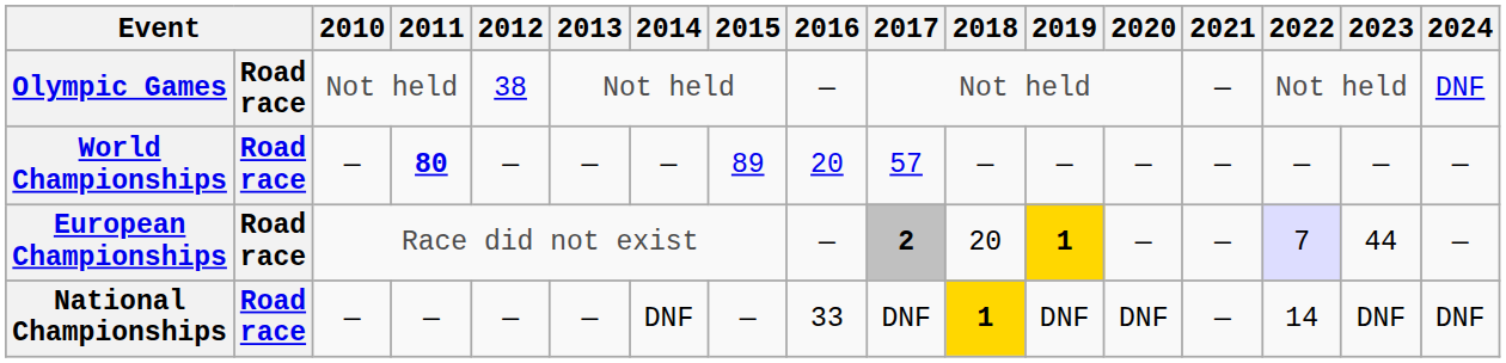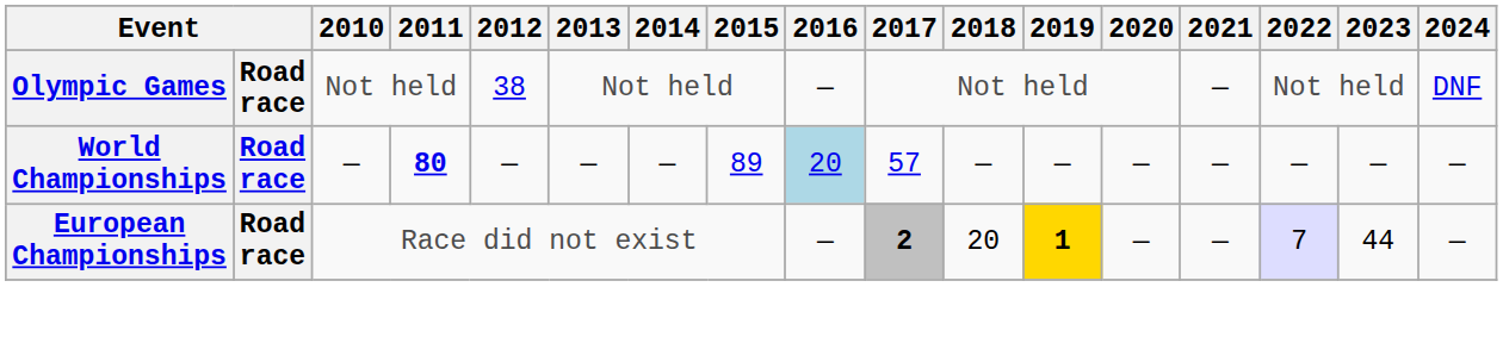 <table class="wikitable plainrowheaders">
 <tr>
 <th scope="col" colspan=2>Event</th>
 <th scope="col">2010</th>
 <th scope="col">2011</th>
 <th scope="col">2012</th>
 <th scope="col">2013</th>
 <th scope="col">2014</th>
 <th scope="col">2015</th>
 <th scope="col">2016</th>
 <th scope="col">2017</th>
 <th scope="col">2018</th>
 <th scope="col">2019</th>
 <th scope="col">2020</th>
 <th scope="col">2021</th>
 <th scope="col">2022</th>
 <th scope="col">2023</th>
 <th scope="col">2024</th>
 </tr>
 <tr style="text-align:center;">
 <th scope="row"> <a href='#'>Olympic Games</a></th>
 <th scope="row">Road race</th>
 <td style="color:#4d4d4d;" colspan=2>Not held</td>
 <td><a href='#'>38</a></td>
 <td style="color:#4d4d4d;" colspan=3>Not held</td>
 <td>—</td>
 <td style="color:#4d4d4d;" colspan=4>Not held</td>
 <td>—</td>
 <td style="color:#4d4d4d;" colspan=2>Not held</td>
 <td><a href='#'>DNF</a></td>
 </tr>
 <tr style="text-align:center;">
 <th scope="row"> <a href='#'>World Championships</a></th>
 <th scope="row"><a href='#'>Road race</a></th>
 <td>—</td>
 <td><strong><a href='#'>80</a></strong></td>
 <td>—</td>
 <td>—</td>
 <td>—</td>
 <td><a href='#'>89</a></td>
-<td><a href='#'>20</a></td>
+<td style="background: lightblue;"><a href='#'>20</a></td>
 <td><a href='#'>57</a></td>
 <td>—</td>
 <td>—</td>
 <td>—</td>
 <td>—</td>
 <td>—</td>
 <td>—</td>
 <td>—</td>
 </tr>
 <tr style="text-align:center;">
 <th scope="row"> <a href='#'>European Championships</a></th>
 <th scope="row">Road race</th>
 <td style="color:#4d4d4d;" colspan=6>Race did not exist</td>
 <td>—</td>
 <td style="background:#C0C0C0;"><strong>2</strong></td>
 <td>20</td>
 <td style="background:gold;"><strong>1</strong></td>
 <td>—</td>
 <td>—</td>
 <td style="background:#ddf;">7</td>
 <td>44</td>
 <td>—</td>
 </tr>
-<tr style="text-align:center;">
-<th scope="row"> National Championships</th>
-<th scope="row"><a href='#'>Road race</a></th>
-<td>—</td>
-<td>—</td>
-<td>—</td>
-<td>—</td>
-<td>DNF</td>
-<td>—</td>
-<td>33</td>
-<td>DNF</td>
-<td style="background:gold;"><strong>1</strong></td>
-<td>DNF</td>
-<td>DNF</td>
-<td>—</td>
-<td>14</td>
-<td>DNF</td>
-<td>DNF</td>
-</tr>
 </table>
